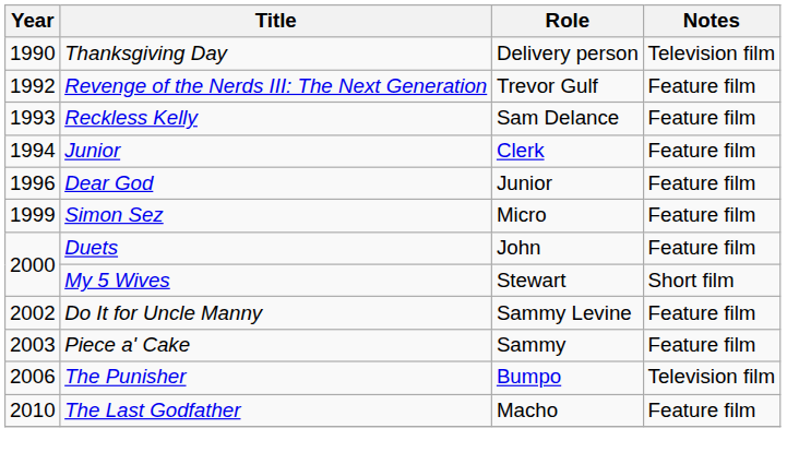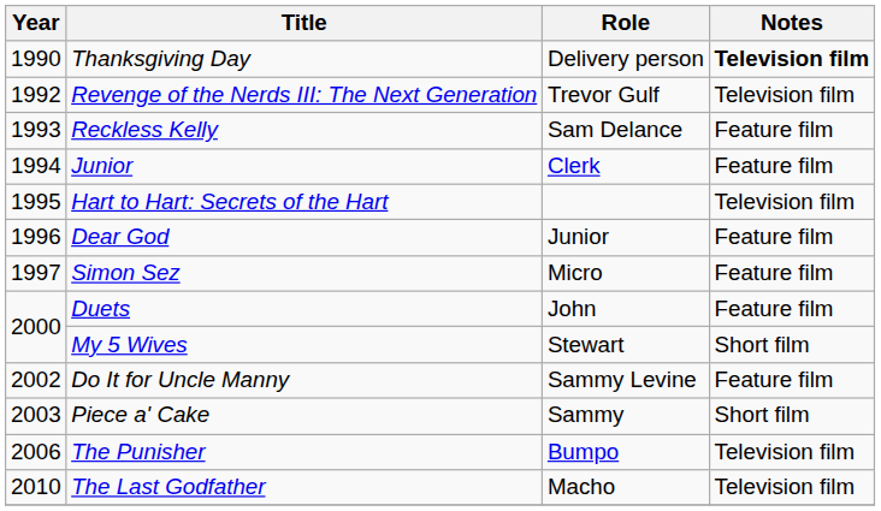 <table class="wikitable sortable">
 <tr>
 <th>Year</th>
 <th>Title</th>
 <th>Role</th>
 <th>Notes</th>
 </tr>
 <tr>
 <td>1990</td>
 <td><em>Thanksgiving Day</em></td>
 <td>Delivery person</td>
-<td>Television film</td>
+<td><strong>Television film</strong></td>
 </tr>
 <tr>
 <td>1992</td>
 <td><em><a href='#'>Revenge of the Nerds III: The Next Generation</a></em></td>
 <td>Trevor Gulf</td>
-<td>Feature film</td>
+<td>Television film</td>
 </tr>
 <tr>
 <td>1993</td>
 <td><em><a href='#'>Reckless Kelly</a></em></td>
 <td>Sam Delance</td>
 <td>Feature film</td>
 </tr>
 <tr>
 <td>1994</td>
 <td><em><a href='#'>Junior</a></em></td>
 <td><a href='#'>Clerk</a></td>
 <td>Feature film</td>
 </tr>
 <tr>
+<td>1995</td>
+<td><em><a href='#'>Hart to Hart: Secrets of the Hart</a></em></td>
+<td></td>
+<td>Television film</td>
+</tr>
+<tr>
 <td>1996</td>
 <td><em><a href='#'>Dear God</a></em></td>
 <td>Junior</td>
 <td>Feature film</td>
 </tr>
 <tr>
-<td>1999</td>
+<td>1997</td>
 <td><em><a href='#'>Simon Sez</a></em></td>
 <td>Micro</td>
 <td>Feature film</td>
 </tr>
 <tr>
 <td rowspan=2>2000</td>
 <td><em><a href='#'>Duets</a></em></td>
 <td>John</td>
 <td>Feature film</td>
 </tr>
 <tr>
 <td><em><a href='#'>My 5 Wives</a></em></td>
 <td>Stewart</td>
 <td>Short film</td>
 </tr>
 <tr>
 <td>2002</td>
 <td><em>Do It for Uncle Manny</em></td>
 <td>Sammy Levine</td>
 <td>Feature film</td>
 </tr>
 <tr>
 <td>2003</td>
 <td><em>Piece a' Cake</em></td>
 <td>Sammy</td>
-<td>Feature film</td>
+<td>Short film</td>
 </tr>
 <tr>
 <td>2006</td>
 <td><em><a href='#'>The Punisher</a></em></td>
 <td><a href='#'>Bumpo</a></td>
 <td>Television film</td>
 </tr>
 <tr>
 <td>2010</td>
 <td><em><a href='#'>The Last Godfather</a></em></td>
 <td>Macho</td>
-<td>Feature film</td>
+<td>Television film</td>
 </tr>
 <tr>
 </tr>
 </table>
